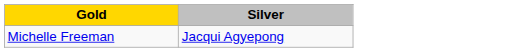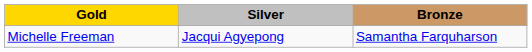 <table class="wikitable" style="text-align:left">
 <tr align="center">
 <td width=200 bgcolor=gold><strong>Gold</strong></td>
 <td width=200 bgcolor=silver><strong>Silver</strong></td>
+<td width=200 bgcolor=CC9966><strong>Bronze</strong></td>
 </tr>
 <tr>
 <td><a href='#'>Michelle Freeman</a><br><em></em></td>
 <td><a href='#'>Jacqui Agyepong</a><br><em></em></td>
+<td><a href='#'>Samantha Farquharson</a><br><em></em></td>
 </tr>
 </table>
